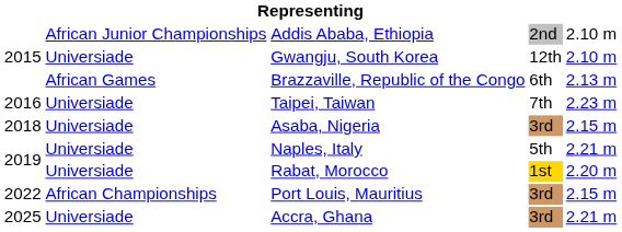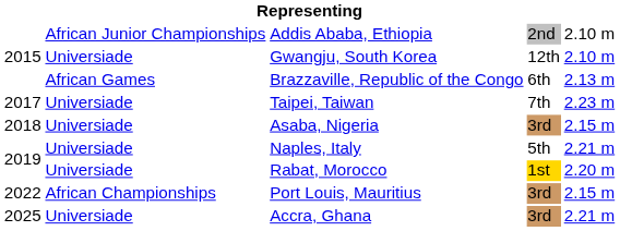 <table>
 <tr>
 <th colspan="5">Representing </th>
 </tr>
 <tr>
 <td rowspan=3>2015</td>
 <td><a href='#'>African Junior Championships</a></td>
 <td><a href='#'>Addis Ababa, Ethiopia</a></td>
 <td bgcolor=silver>2nd</td>
 <td>2.10 m</td>
 </tr>
 <tr>
 <td><a href='#'>Universiade</a></td>
 <td><a href='#'>Gwangju, South Korea</a></td>
 <td>12th</td>
 <td><a href='#'>2.10 m</a></td>
 </tr>
 <tr>
 <td><a href='#'>African Games</a></td>
 <td><a href='#'>Brazzaville, Republic of the Congo</a></td>
 <td>6th</td>
 <td><a href='#'>2.13 m</a></td>
 </tr>
 <tr>
-<td>2016</td>
+<td>2017</td>
 <td><a href='#'>Universiade</a></td>
 <td><a href='#'>Taipei, Taiwan</a></td>
 <td>7th</td>
 <td><a href='#'>2.23 m</a></td>
 </tr>
 <tr>
 <td>2018</td>
 <td><a href='#'>Universiade</a></td>
 <td><a href='#'>Asaba, Nigeria</a></td>
 <td bgcolor=cc9966>3rd</td>
 <td><a href='#'>2.15 m</a></td>
 </tr>
 <tr>
 <td rowspan=2>2019</td>
 <td><a href='#'>Universiade</a></td>
 <td><a href='#'>Naples, Italy</a></td>
 <td>5th</td>
 <td><a href='#'>2.21 m</a></td>
 </tr>
 <tr>
 <td><a href='#'>Universiade</a></td>
 <td><a href='#'>Rabat, Morocco</a></td>
 <td bgcolor=gold>1st</td>
 <td><a href='#'>2.20 m</a></td>
 </tr>
 <tr>
 <td>2022</td>
 <td><a href='#'>African Championships</a></td>
 <td><a href='#'>Port Louis, Mauritius</a></td>
 <td bgcolor=cc9966>3rd</td>
 <td><a href='#'>2.15 m</a></td>
 </tr>
 <tr>
 <td>2025</td>
 <td><a href='#'>Universiade</a></td>
 <td><a href='#'>Accra, Ghana</a></td>
 <td bgcolor=cc9966>3rd</td>
 <td><a href='#'>2.21 m</a></td>
 </tr>
 </table>
